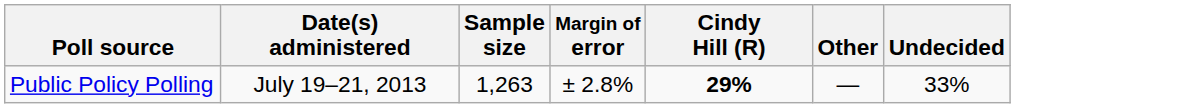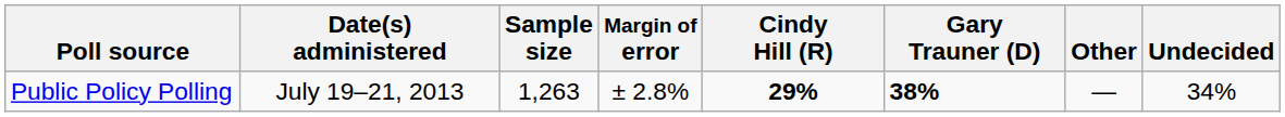 <table class="wikitable">
 <tr valign= bottom>
 <th style="width:145px;">Poll source</th>
 <th style="width:160px;">Date(s)<br>administered</th>
 <th class=small>Sample<br>size</th>
 <th><small>Margin of</small><br>error</th>
 <th style="width:110px;">Cindy<br>Hill (R)</th>
+<th style="width:110px;">Gary<br>Trauner (D)</th>
 <th>Other</th>
 <th>Undecided</th>
 </tr>
 <tr>
 <td><a href='#'>Public Policy Polling</a></td>
 <td align=center>July 19–21, 2013</td>
 <td align=center>1,263</td>
 <td align=center>± 2.8%</td>
 <td align=center><strong>29%</strong></td>
+<td><strong>38%</strong></td>
 <td align=center>—</td>
-<td align=center>33%</td>
+<td align=center>34%</td>
 </tr>
 </table>
